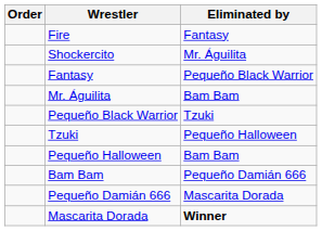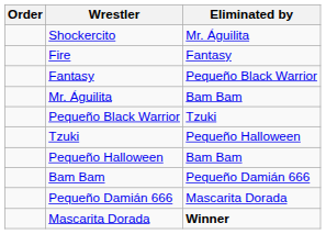 <table class="wikitable sortable">
 <tr>
 <th>Order</th>
 <th>Wrestler</th>
 <th>Eliminated by</th>
 </tr>
 <tr>
 <td></td>
-<td><a href='#'>Fire</a></td>
-<td><a href='#'>Fantasy</a></td>
+<td><a href='#'>Shockercito</a></td>
+<td><a href='#'>Mr. Águilita</a></td>
 </tr>
 <tr>
 <td></td>
-<td><a href='#'>Shockercito</a></td>
-<td><a href='#'>Mr. Águilita</a></td>
+<td><a href='#'>Fire</a></td>
+<td><a href='#'>Fantasy</a></td>
 </tr>
 <tr>
 <td></td>
 <td><a href='#'>Fantasy</a></td>
 <td><a href='#'>Pequeño Black Warrior</a></td>
 </tr>
 <tr>
 <td></td>
 <td><a href='#'>Mr. Águilita</a></td>
 <td><a href='#'>Bam Bam</a></td>
 </tr>
 <tr>
 <td></td>
 <td><a href='#'>Pequeño Black Warrior</a></td>
 <td><a href='#'>Tzuki</a></td>
 </tr>
 <tr>
 <td></td>
 <td><a href='#'>Tzuki</a></td>
 <td><a href='#'>Pequeño Halloween</a></td>
 </tr>
 <tr>
 <td></td>
 <td><a href='#'>Pequeño Halloween</a></td>
 <td><a href='#'>Bam Bam</a></td>
 </tr>
 <tr>
 <td></td>
 <td><a href='#'>Bam Bam</a></td>
 <td><a href='#'>Pequeño Damián 666</a></td>
 </tr>
 <tr>
 <td></td>
 <td><a href='#'>Pequeño Damián 666</a></td>
 <td><a href='#'>Mascarita Dorada</a></td>
 </tr>
 <tr>
 <td></td>
 <td><a href='#'>Mascarita Dorada</a></td>
 <td><strong>Winner</strong></td>
 </tr>
 </table>
